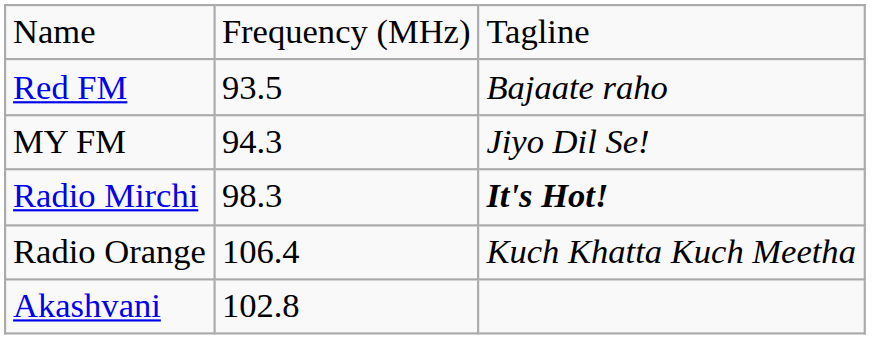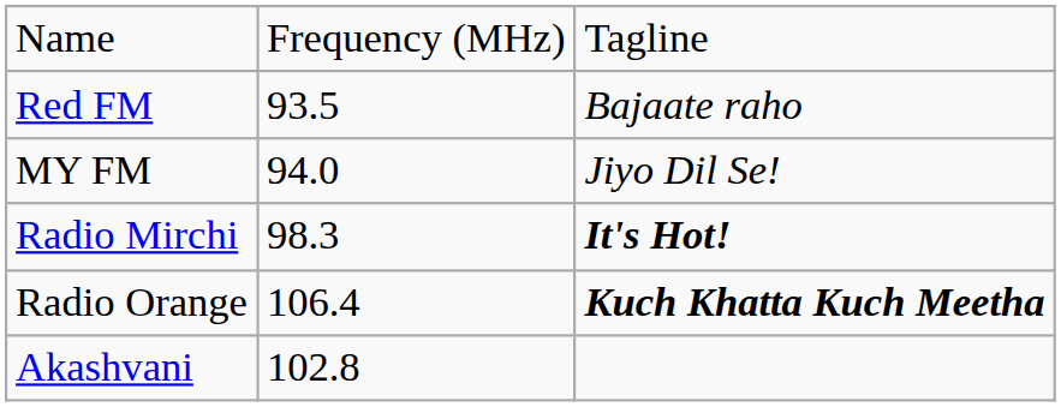 <table class="wikitable">
 <tr>
 <td>Name</td>
 <td>Frequency (MHz)</td>
 <td>Tagline</td>
 </tr>
 <tr>
 <td><a href='#'>Red FM</a></td>
 <td>93.5</td>
 <td><em>Bajaate raho</em></td>
 </tr>
 <tr>
 <td>MY FM</td>
-<td>94.3</td>
+<td>94.0</td>
 <td><em>Jiyo Dil Se!</em></td>
 </tr>
 <tr>
 <td><a href='#'>Radio Mirchi</a></td>
 <td>98.3</td>
 <td><strong><em>It's Hot!</em></strong></td>
 </tr>
 <tr>
 <td>Radio Orange</td>
 <td>106.4</td>
-<td><em>Kuch Khatta Kuch Meetha</em></td>
+<td><strong><em>Kuch Khatta Kuch Meetha</em></strong></td>
 </tr>
 <tr>
 <td><a href='#'>Akashvani</a></td>
 <td>102.8</td>
 <td></td>
 </tr>
 </table>
